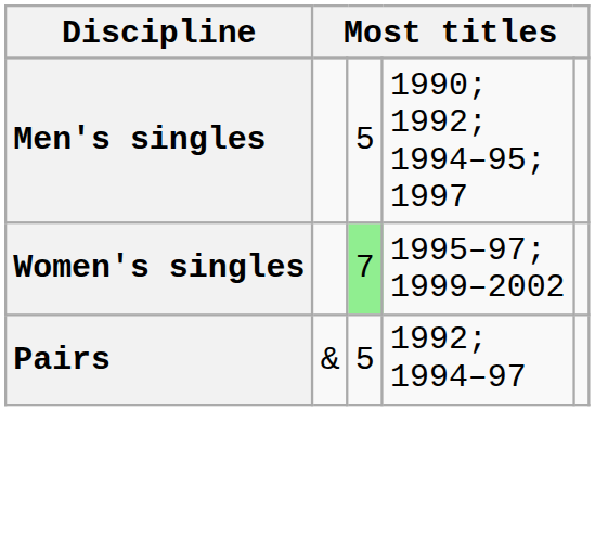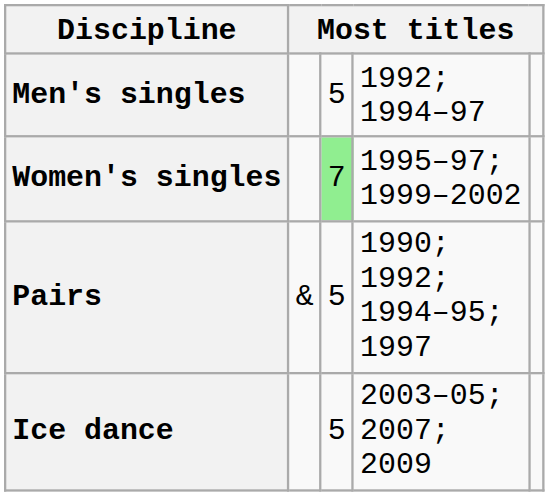 <table class="wikitable unsortable" style="text-align:left">
 <tr>
 <th scope="col">Discipline</th>
 <th colspan="4" scope="col">Most titles</th>
 </tr>
 <tr>
 <th scope="row" style="text-align:left">Men's singles</th>
 <td></td>
 <td>5</td>
-<td>1990;<br>1992;<br>1994–95;<br>1997</td>
+<td>1992;<br>1994–97</td>
 <td></td>
 </tr>
 <tr>
 <th scope="row" style="text-align:left">Women's singles</th>
 <td></td>
 <td style="background: lightgreen;">7</td>
 <td>1995–97;<br>1999–2002</td>
 <td></td>
 </tr>
 <tr>
 <th scope="row" style="text-align:left">Pairs</th>
 <td> & </td>
 <td>5</td>
-<td>1992;<br>1994–97</td>
+<td>1990;<br>1992;<br>1994–95;<br>1997</td>
+<td></td>
+</tr>
+<tr>
+<th scope="row" style="text-align:left">Ice dance</th>
+<td></td>
+<td>5</td>
+<td>2003–05;<br>2007;<br>2009</td>
 <td></td>
 </tr>
 </table>
